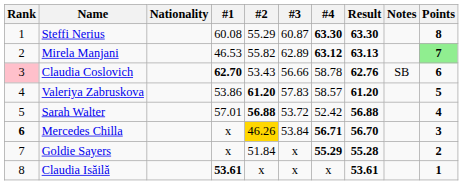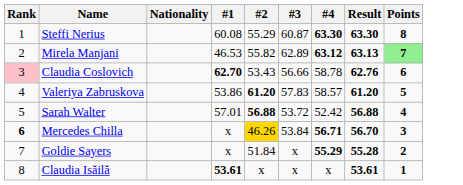 <table class="wikitable sortable" style="text-align:center">
 <tr>
 <th>Rank</th>
 <th>Name</th>
 <th>Nationality</th>
 <th>#1</th>
 <th>#2</th>
 <th>#3</th>
 <th>#4</th>
 <th>Result</th>
-<th>Notes</th>
 <th>Points</th>
 </tr>
 <tr>
 <td>1</td>
 <td align=left><a href='#'>Steffi Nerius</a></td>
 <td align=left></td>
 <td>60.08</td>
 <td>55.29</td>
 <td>60.87</td>
 <td><strong>63.30</strong></td>
 <td><strong>63.30</strong></td>
-<td></td>
 <td><strong>8</strong></td>
 </tr>
 <tr>
 <td>2</td>
 <td align=left><a href='#'>Mirela Manjani</a></td>
 <td align=left></td>
 <td>46.53</td>
 <td>55.82</td>
 <td>62.89</td>
 <td><strong>63.12</strong></td>
 <td><strong>63.13</strong></td>
-<td></td>
 <td style="background: lightgreen;"><strong>7</strong></td>
 </tr>
 <tr>
 <td style="background: pink;">3</td>
 <td align=left><a href='#'>Claudia Coslovich</a></td>
 <td align=left></td>
 <td><strong>62.70</strong></td>
 <td>53.43</td>
 <td>56.66</td>
 <td>58.78</td>
 <td><strong>62.76</strong></td>
-<td>SB</td>
 <td><strong>6</strong></td>
 </tr>
 <tr>
 <td>4</td>
 <td align=left><a href='#'>Valeriya Zabruskova</a></td>
 <td align=left></td>
 <td>53.86</td>
 <td><strong>61.20</strong></td>
 <td>57.83</td>
 <td>58.57</td>
 <td><strong>61.20</strong></td>
-<td></td>
 <td><strong>5</strong></td>
 </tr>
 <tr>
 <td>5</td>
 <td align=left><a href='#'>Sarah Walter</a></td>
 <td align=left></td>
 <td>57.01</td>
 <td><strong>56.88</strong></td>
 <td>53.72</td>
 <td>52.42</td>
 <td><strong>56.88</strong></td>
-<td></td>
 <td><strong>4</strong></td>
 </tr>
 <tr>
 <td><strong>6</strong></td>
 <td align=left><a href='#'>Mercedes Chilla</a></td>
 <td align=left></td>
 <td>x</td>
 <td style="background: gold;">46.26</td>
 <td>53.84</td>
 <td><strong>56.71</strong></td>
 <td><strong>56.70</strong></td>
-<td></td>
 <td><strong>3</strong></td>
 </tr>
 <tr>
 <td>7</td>
 <td align=left><a href='#'>Goldie Sayers</a></td>
 <td align=left></td>
 <td>x</td>
 <td>51.84</td>
 <td>x</td>
 <td><strong>55.29</strong></td>
 <td><strong>55.28</strong></td>
-<td></td>
 <td><strong>2</strong></td>
 </tr>
 <tr>
 <td>8</td>
 <td align=left><a href='#'>Claudia Isăilă</a></td>
 <td align=left></td>
 <td><strong>53.61</strong></td>
 <td>x</td>
 <td>x</td>
 <td>x</td>
 <td><strong>53.61</strong></td>
-<td></td>
 <td><strong>1</strong></td>
 </tr>
 </table>
